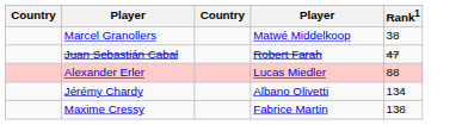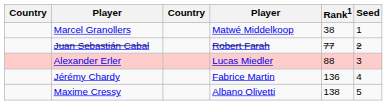 <table class="wikitable">
 <tr>
 <th width="70">Country</th>
 <th width="175">Player</th>
 <th width="70">Country</th>
 <th width="175">Player</th>
 <th>Rank<sup>1</sup></th>
+<th>Seed</th>
 </tr>
 <tr>
 <td></td>
 <td><a href='#'>Marcel Granollers</a></td>
 <td></td>
 <td><a href='#'>Matwé Middelkoop</a></td>
 <td>38</td>
+<td>1</td>
 </tr>
 <tr>
 <td><s></s></td>
 <td><s><a href='#'>Juan Sebastián Cabal</a></s></td>
 <td><s></s></td>
 <td><s><a href='#'>Robert Farah</a></s></td>
-<td><s>47</s></td>
+<td><s>77</s></td>
+<td><s>2</s></td>
 </tr>
 <tr bgcolor=#fcc>
 <td></td>
 <td><a href='#'>Alexander Erler</a></td>
 <td></td>
 <td><a href='#'>Lucas Miedler</a></td>
 <td>88</td>
+<td>3</td>
 </tr>
 <tr>
 <td></td>
 <td><a href='#'>Jérémy Chardy</a></td>
 <td></td>
-<td><a href='#'>Albano Olivetti</a></td>
-<td>134</td>
+<td><a href='#'>Fabrice Martin</a></td>
+<td>136</td>
+<td>4</td>
 </tr>
 <tr>
 <td></td>
 <td><a href='#'>Maxime Cressy</a></td>
 <td></td>
-<td><a href='#'>Fabrice Martin</a></td>
+<td><a href='#'>Albano Olivetti</a></td>
 <td>138</td>
+<td>5</td>
 </tr>
 </table>
